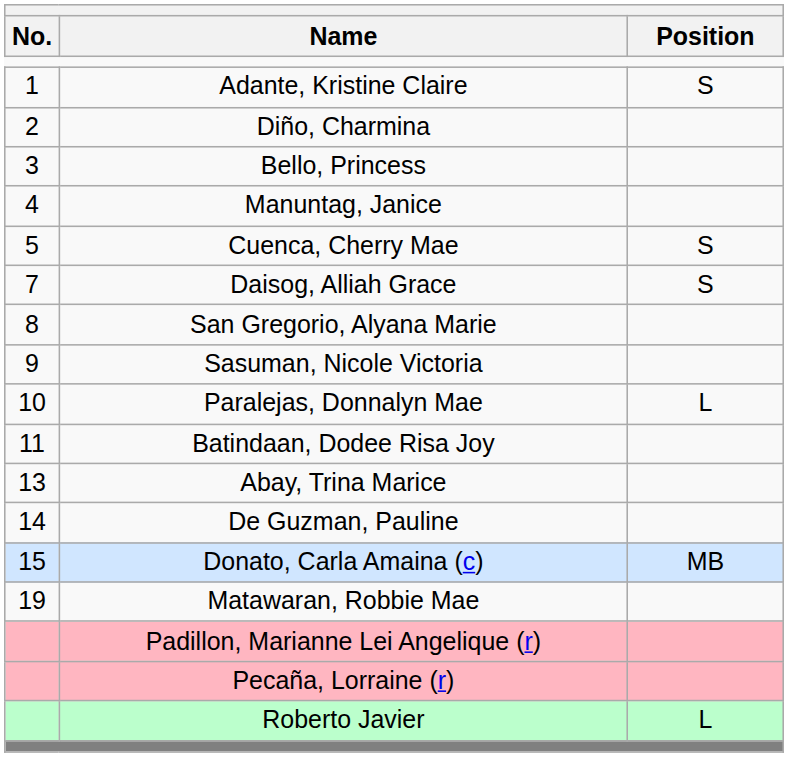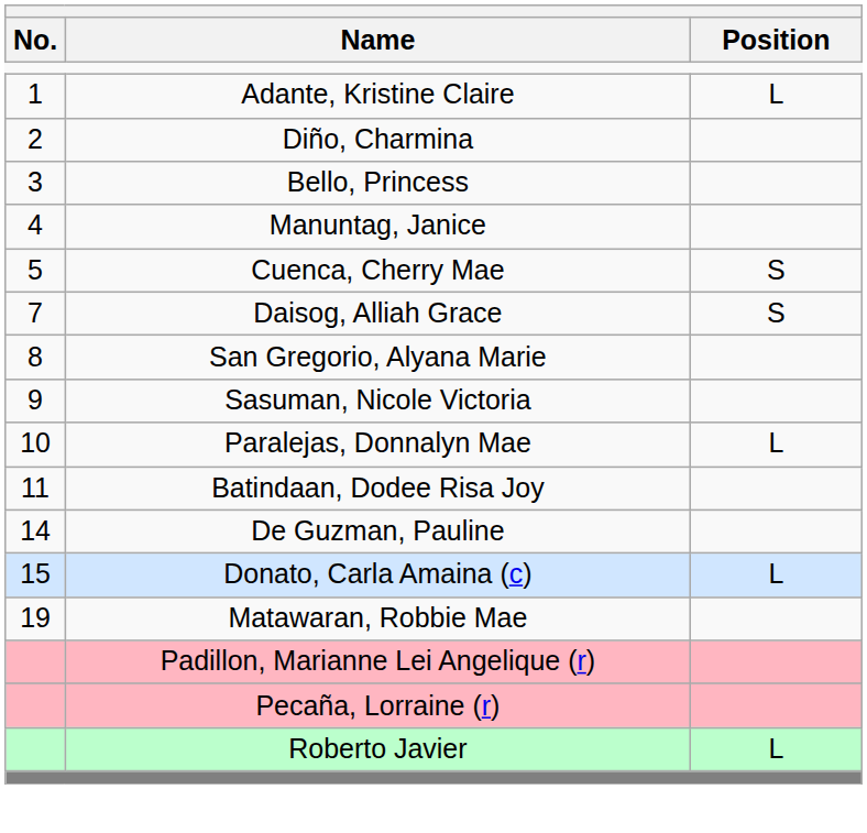 <table class='wikitable mw-collapsible mw-collapsed' style='text-align: center; width: 500px; border: none;'>
 <tr>
 <th style='text-align: left;' colspan=3></th>
 </tr>
 <tr>
 <th style='width: 7%;'>No.</th>
 <th>Name</th>
 <th style='width: 20%;'>Position</th>
 </tr>
 <tr>
 <td style='border: none;'></td>
 </tr>
 <tr>
 <td>1</td>
 <td>Adante, Kristine Claire</td>
-<td>S</td>
+<td>L</td>
 </tr>
 <tr>
 <td>2</td>
 <td>Diño, Charmina</td>
 <td></td>
 </tr>
 <tr>
 <td>3</td>
 <td>Bello, Princess</td>
 <td></td>
 </tr>
 <tr>
 <td>4</td>
 <td>Manuntag, Janice</td>
 <td></td>
 </tr>
 <tr>
 <td>5</td>
 <td>Cuenca, Cherry Mae</td>
 <td>S</td>
 </tr>
 <tr>
 <td>7</td>
 <td>Daisog, Alliah Grace</td>
 <td>S</td>
 </tr>
 <tr>
 <td>8</td>
 <td>San Gregorio, Alyana Marie</td>
 <td></td>
 </tr>
 <tr>
 <td>9</td>
 <td>Sasuman, Nicole Victoria</td>
 <td></td>
 </tr>
 <tr>
 <td>10</td>
 <td>Paralejas, Donnalyn Mae</td>
 <td>L</td>
 </tr>
 <tr>
 <td>11</td>
 <td>Batindaan, Dodee Risa Joy</td>
 <td></td>
 </tr>
 <tr>
-<td>13</td>
-<td>Abay, Trina Marice</td>
-<td></td>
-</tr>
-<tr>
 <td>14</td>
 <td>De Guzman, Pauline</td>
 <td></td>
 </tr>
 <tr bgcolor=#D0E6FF>
 <td>15</td>
 <td>Donato, Carla Amaina (<a href='#'>c</a>)</td>
-<td>MB</td>
+<td>L</td>
 </tr>
 <tr>
 <td>19</td>
 <td>Matawaran, Robbie Mae</td>
 <td></td>
 </tr>
 <tr bgcolor=#FFB6C1>
 <td></td>
 <td>Padillon, Marianne Lei Angelique (<a href='#'>r</a>)</td>
 <td></td>
 </tr>
 <tr bgcolor=#FFB6C1>
 <td></td>
 <td>Pecaña, Lorraine (<a href='#'>r</a>)</td>
 <td></td>
 </tr>
 <tr bgcolor=#BBFFCC>
 <td></td>
 <td>Roberto Javier</td>
 <td>L</td>
 </tr>
 <tr>
 <th style='background: grey;' colspan=3></th>
 </tr>
 </table>
